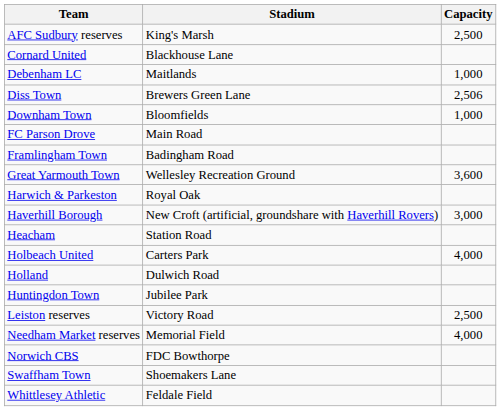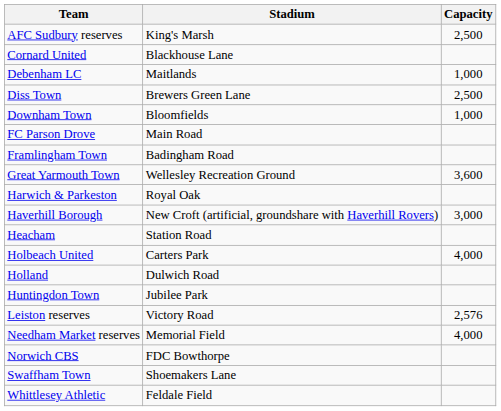 <table class="wikitable sortable">
 <tr>
 <th>Team</th>
 <th>Stadium</th>
 <th>Capacity</th>
 </tr>
 <tr>
 <td><a href='#'>AFC Sudbury</a> reserves</td>
 <td>King's Marsh</td>
 <td align="center">2,500</td>
 </tr>
 <tr>
 <td><a href='#'>Cornard United</a></td>
 <td>Blackhouse Lane</td>
 <td align="center"></td>
 </tr>
 <tr>
 <td><a href='#'>Debenham LC</a></td>
 <td>Maitlands</td>
 <td align="center">1,000</td>
 </tr>
 <tr>
 <td><a href='#'>Diss Town</a></td>
 <td>Brewers Green Lane</td>
-<td align="center">2,506</td>
+<td align="center">2,500</td>
 </tr>
 <tr>
 <td><a href='#'>Downham Town</a></td>
 <td>Bloomfields</td>
 <td align="center">1,000</td>
 </tr>
 <tr>
 <td><a href='#'>FC Parson Drove</a></td>
 <td>Main Road</td>
 <td align="center"></td>
 </tr>
 <tr>
 <td><a href='#'>Framlingham Town</a></td>
 <td>Badingham Road</td>
 <td align="center"></td>
 </tr>
 <tr>
 <td><a href='#'>Great Yarmouth Town</a></td>
 <td>Wellesley Recreation Ground</td>
 <td align="center">3,600</td>
 </tr>
 <tr>
 <td><a href='#'>Harwich & Parkeston</a></td>
 <td>Royal Oak</td>
 <td align="center"></td>
 </tr>
 <tr>
 <td><a href='#'>Haverhill Borough</a></td>
 <td>New Croft (artificial, groundshare with <a href='#'>Haverhill Rovers</a>)</td>
 <td align="center">3,000</td>
 </tr>
 <tr>
 <td><a href='#'>Heacham</a></td>
 <td>Station Road</td>
 <td align="center"></td>
 </tr>
 <tr>
 <td><a href='#'>Holbeach United</a></td>
 <td>Carters Park</td>
 <td align="center">4,000</td>
 </tr>
 <tr>
 <td><a href='#'>Holland</a></td>
 <td>Dulwich Road</td>
 <td align="center"></td>
 </tr>
 <tr>
 <td><a href='#'>Huntingdon Town</a></td>
 <td>Jubilee Park</td>
 <td align="center"></td>
 </tr>
 <tr>
 <td><a href='#'>Leiston</a> reserves</td>
 <td>Victory Road</td>
-<td align="center">2,500</td>
+<td align="center">2,576</td>
 </tr>
 <tr>
 <td><a href='#'>Needham Market</a> reserves</td>
 <td>Memorial Field</td>
 <td align="center">4,000</td>
 </tr>
 <tr>
 <td><a href='#'>Norwich CBS</a></td>
 <td>FDC Bowthorpe</td>
 <td align="center"></td>
 </tr>
 <tr>
 <td><a href='#'>Swaffham Town</a></td>
 <td>Shoemakers Lane</td>
 <td align="center"></td>
 </tr>
 <tr>
 <td><a href='#'>Whittlesey Athletic</a></td>
 <td>Feldale Field</td>
 <td align="center"></td>
 </tr>
 </table>
